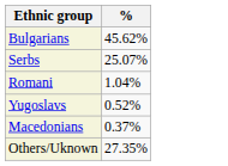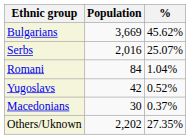 <table class="wikitable">
 <tr>
 <th>Ethnic group</th>
+<th>Population</th>
 <th>%</th>
 </tr>
 <tr>
 <td style="background:#F5F5DC;"><a href='#'>Bulgarians</a></td>
+<td align="right">3,669</td>
 <td>45.62%</td>
 </tr>
 <tr>
 <td style="background:#F5F5DC;"><a href='#'>Serbs</a></td>
+<td align="right">2,016</td>
 <td>25.07%</td>
 </tr>
 <tr>
 <td style="background:#F5F5DC;"><a href='#'>Romani</a></td>
+<td align="right">84</td>
 <td>1.04%</td>
 </tr>
 <tr>
 <td style="background:#F5F5DC;"><a href='#'>Yugoslavs</a></td>
+<td align="right">42</td>
 <td>0.52%</td>
 </tr>
 <tr>
 <td style="background:#F5F5DC;"><a href='#'>Macedonians</a></td>
+<td align="right">30</td>
 <td>0.37%</td>
 </tr>
 <tr>
 <td style="background:#F5F5DC;">Others/Uknown</td>
+<td align="right">2,202</td>
 <td>27.35%</td>
 </tr>
 </table>
